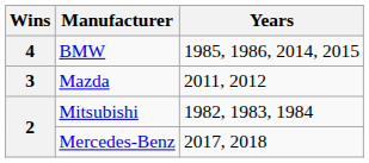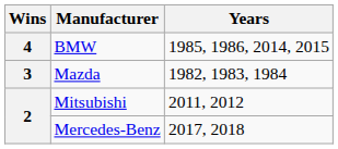 <table class="wikitable" style="font-size: 95%;">
 <tr>
 <th>Wins</th>
 <th>Manufacturer</th>
 <th>Years</th>
 </tr>
 <tr>
 <th>4</th>
 <td> <a href='#'>BMW</a></td>
 <td>1985, 1986, 2014, 2015</td>
 </tr>
 <tr>
 <th>3</th>
 <td> <a href='#'>Mazda</a></td>
-<td>2011, 2012</td>
+<td>1982, 1983, 1984</td>
 </tr>
 <tr>
 <th rowspan=2>2</th>
 <td> <a href='#'>Mitsubishi</a></td>
-<td>1982, 1983, 1984</td>
+<td>2011, 2012</td>
 </tr>
 <tr>
 <td> <a href='#'>Mercedes-Benz</a></td>
 <td>2017, 2018</td>
 </tr>
 </table>
